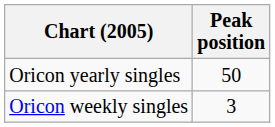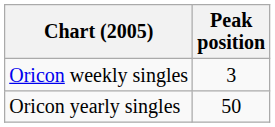 <table class="wikitable">
 <tr>
 <th>Chart (2005)</th>
 <th>Peak<br>position</th>
 </tr>
 <tr>
+<td><a href='#'>Oricon</a> weekly singles</td>
+<td align="center">3</td>
+</tr>
+<tr>
 <td>Oricon yearly singles</td>
 <td align="center">50</td>
 </tr>
-<tr>
-<td><a href='#'>Oricon</a> weekly singles</td>
-<td align="center">3</td>
-</tr>
 </table>
